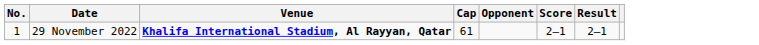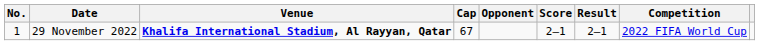 <table class="wikitable">
 <tr>
 <th scope="col">No.</th>
 <th scope="col">Date</th>
 <th scope="col">Venue</th>
 <th scope="col">Cap</th>
 <th scope="col">Opponent</th>
 <th scope="col">Score</th>
 <th scope="col">Result</th>
+<th scope="col">Competition</th>
 <th scope="col" class="unsortable"></th>
 </tr>
 <tr>
 <td style="text-align: center;">1</td>
 <td>29 November 2022</td>
 <td><strong><a href='#'>Khalifa International Stadium</a>, Al Rayyan, Qatar</strong></td>
-<td style="text-align: center;">61</td>
+<td style="text-align: center;">67</td>
 <td></td>
 <td style="text-align: center;">2–1</td>
 <td style="text-align: center;">2–1</td>
+<td><a href='#'>2022 FIFA World Cup</a></td>
 <td style="text-align: center;"></td>
 </tr>
 </table>
